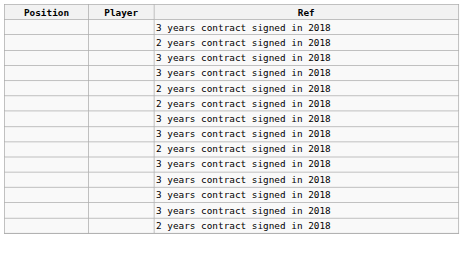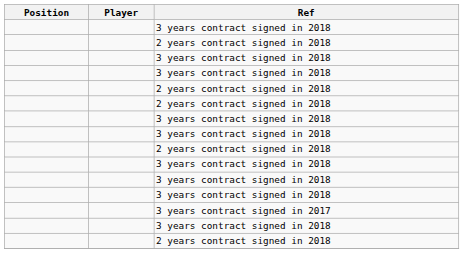 <table class="wikitable sortable" style="width:50%; text-align:center; font-size:100%; text-align:left;">
 <tr>
 <th><strong>Position</strong></th>
 <th><strong>Player</strong></th>
 <th><strong>Ref</strong></th>
 </tr>
 <tr>
 <td></td>
 <td></td>
 <td>3 years contract signed in 2018 </td>
 </tr>
 <tr>
 <td></td>
 <td></td>
 <td>2 years contract signed in 2018 </td>
 </tr>
 <tr>
 <td></td>
 <td></td>
 <td>3 years contract signed in 2018 </td>
 </tr>
 <tr>
 <td></td>
 <td></td>
 <td>3 years contract signed in 2018 </td>
 </tr>
 <tr>
 <td></td>
 <td></td>
 <td>2 years contract signed in 2018 </td>
 </tr>
 <tr>
 <td></td>
 <td></td>
 <td>2 years contract signed in 2018 </td>
 </tr>
 <tr>
 <td></td>
 <td></td>
 <td>3 years contract signed in 2018 </td>
 </tr>
 <tr>
 <td></td>
 <td></td>
 <td>3 years contract signed in 2018 </td>
 </tr>
 <tr>
 <td></td>
 <td></td>
 <td>2 years contract signed in 2018 </td>
 </tr>
 <tr>
 <td></td>
 <td></td>
 <td>3 years contract signed in 2018 </td>
 </tr>
 <tr>
 <td></td>
 <td></td>
 <td>3 years contract signed in 2018 </td>
 </tr>
 <tr>
 <td></td>
 <td></td>
 <td>3 years contract signed in 2018 </td>
 </tr>
 <tr>
 <td></td>
 <td></td>
+<td>3 years contract signed in 2017 </td>
+</tr>
+<tr>
+<td></td>
+<td></td>
 <td>3 years contract signed in 2018 </td>
 </tr>
 <tr>
 <td></td>
 <td></td>
 <td>2 years contract signed in 2018 </td>
 </tr>
 <tr>
 </tr>
 </table>
